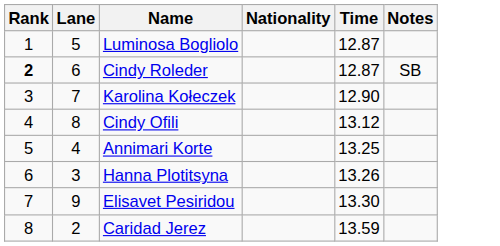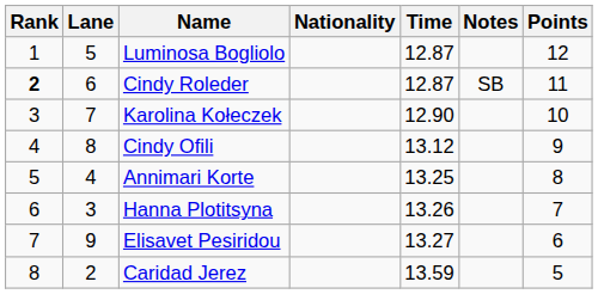 <table class="wikitable sortable" style="text-align:center; font-size:95%">
 <tr>
 <th>Rank</th>
 <th>Lane</th>
 <th>Name</th>
 <th>Nationality</th>
 <th>Time</th>
 <th>Notes</th>
+<th>Points</th>
 </tr>
 <tr>
 <td>1</td>
 <td>5</td>
 <td align=left><a href='#'>Luminosa Bogliolo</a></td>
 <td align=left></td>
 <td>12.87</td>
 <td></td>
+<td>12</td>
 </tr>
 <tr>
 <td><strong>2</strong></td>
 <td>6</td>
 <td align=left><a href='#'>Cindy Roleder</a></td>
 <td align=left></td>
 <td>12.87</td>
 <td>SB</td>
+<td>11</td>
 </tr>
 <tr>
 <td>3</td>
 <td>7</td>
 <td align=left><a href='#'>Karolina Kołeczek</a></td>
 <td align=left></td>
 <td>12.90</td>
 <td></td>
+<td>10</td>
 </tr>
 <tr>
 <td>4</td>
 <td>8</td>
 <td align=left><a href='#'>Cindy Ofili</a></td>
 <td align=left></td>
 <td>13.12</td>
 <td></td>
+<td>9</td>
 </tr>
 <tr>
 <td>5</td>
 <td>4</td>
 <td align=left><a href='#'>Annimari Korte</a></td>
 <td align=left></td>
 <td>13.25</td>
 <td></td>
+<td>8</td>
 </tr>
 <tr>
 <td>6</td>
 <td>3</td>
 <td align=left><a href='#'>Hanna Plotitsyna</a></td>
 <td align=left></td>
 <td>13.26</td>
 <td></td>
+<td>7</td>
 </tr>
 <tr>
 <td>7</td>
 <td>9</td>
 <td align=left><a href='#'>Elisavet Pesiridou</a></td>
 <td align=left></td>
-<td>13.30</td>
+<td>13.27</td>
 <td></td>
+<td>6</td>
 </tr>
 <tr>
 <td>8</td>
 <td>2</td>
 <td align=left><a href='#'>Caridad Jerez</a></td>
 <td align=left></td>
 <td>13.59</td>
 <td></td>
+<td>5</td>
 </tr>
 </table>
